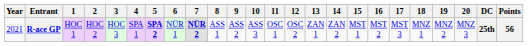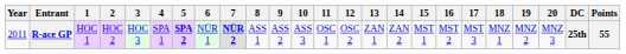 <table class="wikitable" style="text-align:center; font-size:85%">
 <tr>
 <th>Year</th>
 <th>Entrant</th>
 <th>1</th>
 <th>2</th>
 <th>3</th>
 <th>4</th>
 <th>5</th>
 <th>6</th>
 <th>7</th>
 <th>8</th>
 <th>9</th>
 <th>10</th>
 <th>11</th>
 <th>12</th>
 <th>13</th>
 <th>14</th>
 <th>15</th>
 <th>16</th>
 <th>17</th>
 <th>18</th>
 <th>19</th>
 <th>20</th>
 <th>DC</th>
 <th>Points</th>
 </tr>
 <tr>
-<td><a href='#'>2021</a></td>
+<td><a href='#'>2011</a></td>
 <th><a href='#'>R-ace GP</a></th>
 <td style="background:#efcfff;"><a href='#'>HOC<br>1</a><br></td>
 <td style="background:#efcfff;"><a href='#'>HOC<br>2</a><br></td>
 <td style="background:#dfffdf;"><a href='#'>HOC<br>3</a><br></td>
 <td style="background:#efcfff;"><a href='#'>SPA<br>1</a><br></td>
 <td style="background:#efcfff;"><strong><a href='#'>SPA<br>2</a><br></strong></td>
 <td style="background:#dfffdf;"><a href='#'>NÜR<br>1</a><br></td>
 <td style="background:#dfdfdf;"><strong><a href='#'>NÜR<br>2</a></strong><br></td>
 <td style="background:#;"><a href='#'>ASS<br>1</a><br></td>
 <td style="background:#;"><a href='#'>ASS<br>2</a><br></td>
 <td style="background:#;"><a href='#'>ASS<br>3</a><br></td>
 <td style="background:#;"><a href='#'>OSC<br>1</a><br></td>
 <td style="background:#;"><a href='#'>OSC<br>2</a><br></td>
 <td style="background:#;"><a href='#'>ZAN<br>1</a><br></td>
 <td style="background:#;"><a href='#'>ZAN<br>2</a><br></td>
 <td style="background:#;"><a href='#'>MST<br>1</a><br></td>
 <td style="background:#;"><a href='#'>MST<br>2</a><br></td>
 <td style="background:#;"><a href='#'>MST<br>3</a><br></td>
 <td style="background:#;"><a href='#'>MNZ<br>1</a><br></td>
 <td style="background:#;"><a href='#'>MNZ<br>2</a><br></td>
 <td style="background:#;"><a href='#'>MNZ<br>3</a><br></td>
 <th>25th</th>
-<th>56</th>
+<th>55</th>
 </tr>
 </table>
